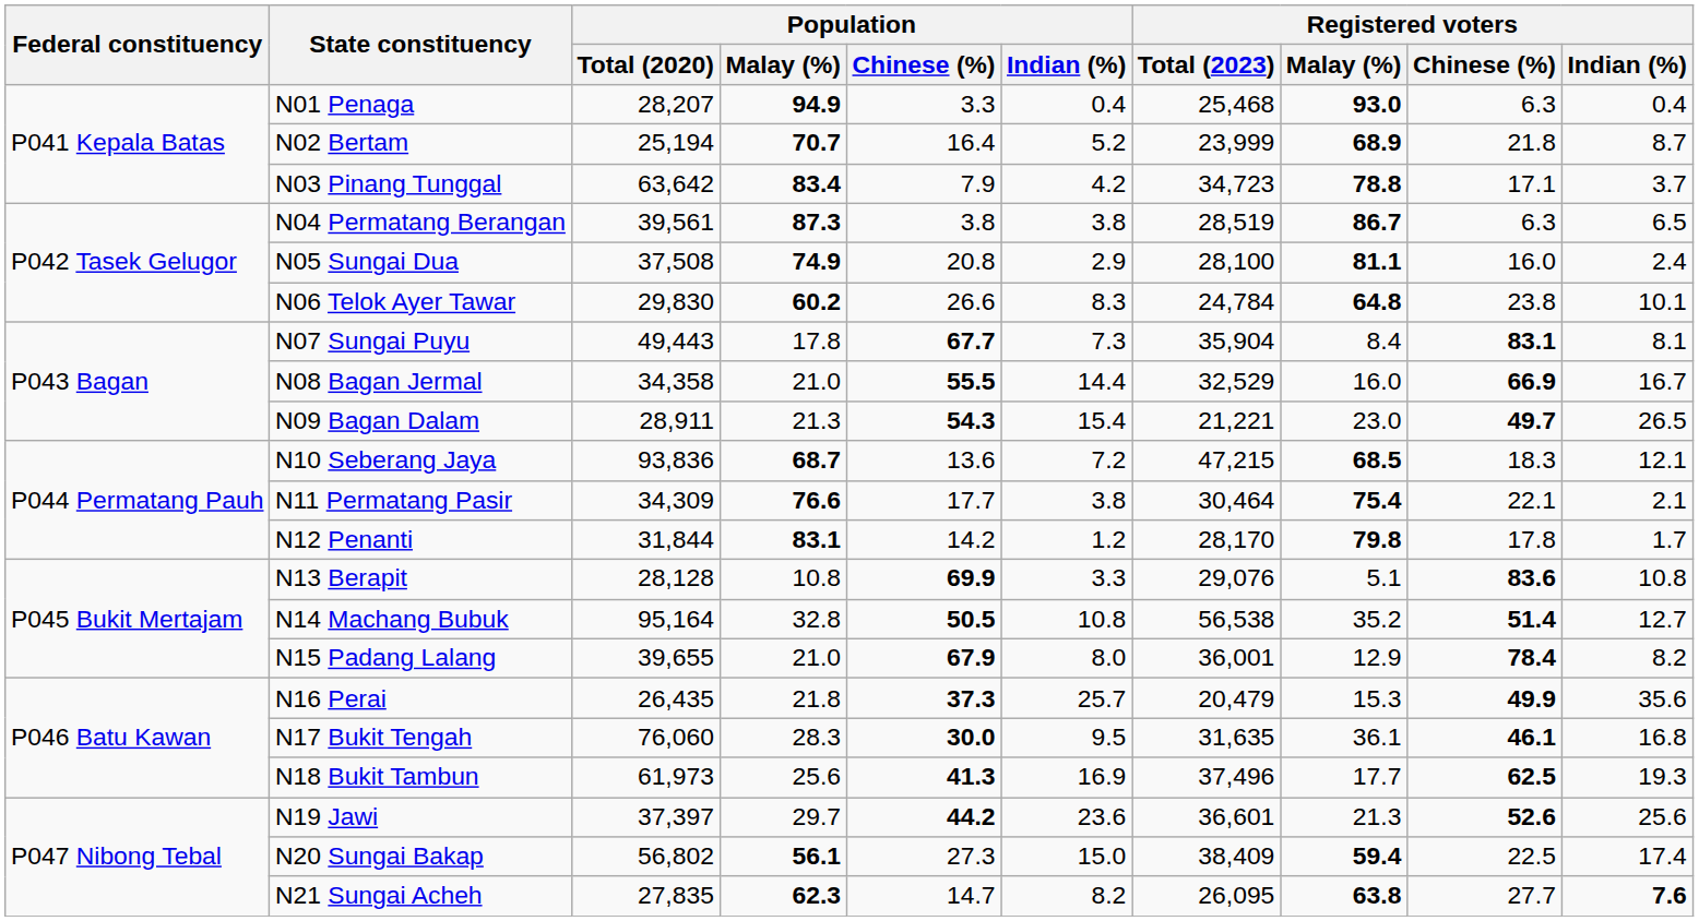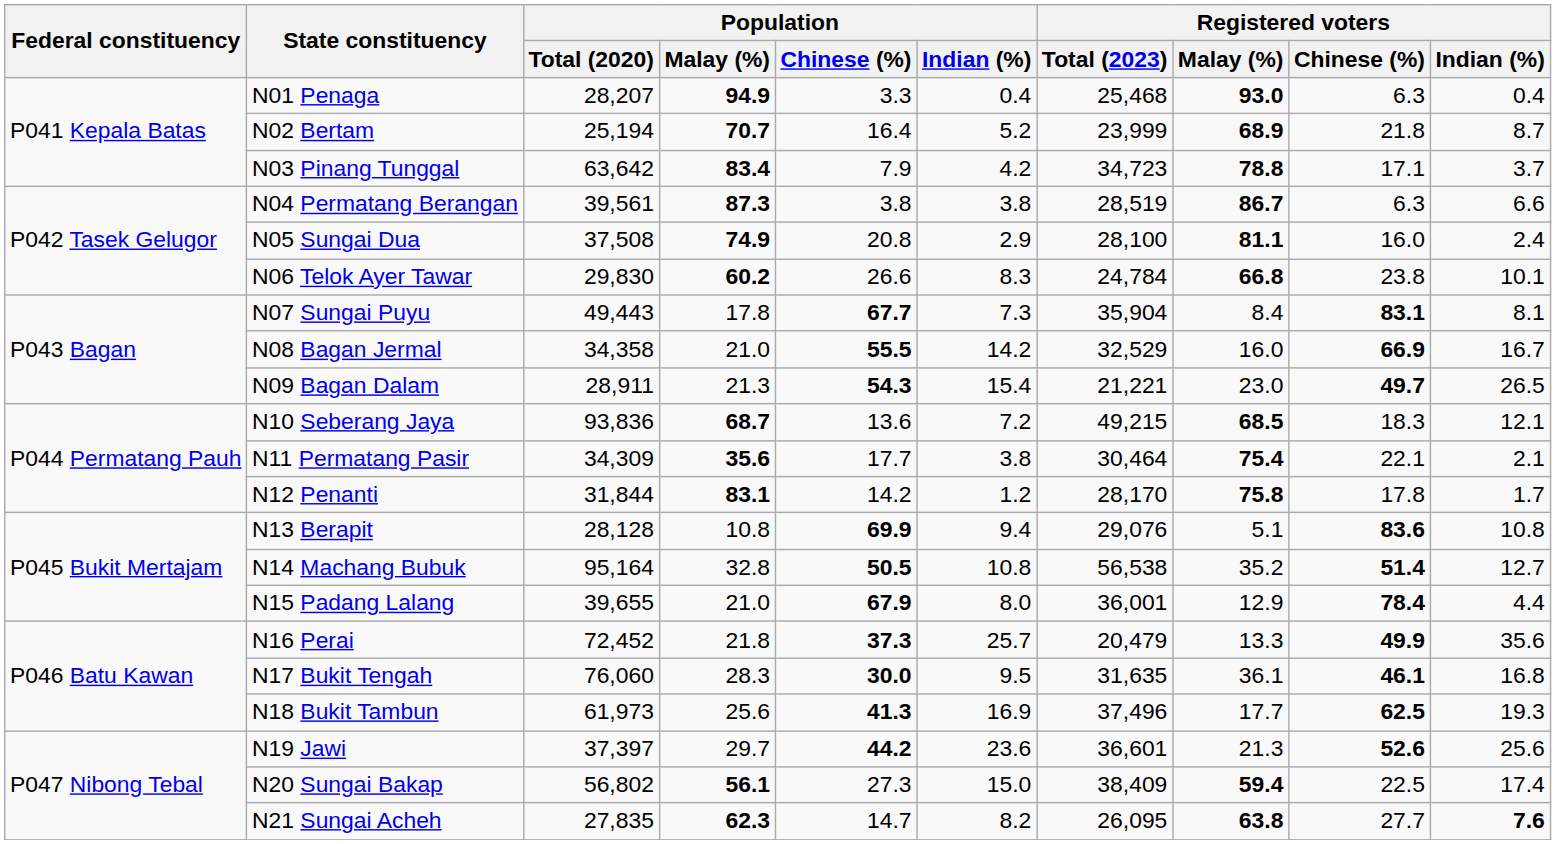 <table class="wikitable sortable">
 <tr>
 <th rowspan="2">Federal constituency</th>
 <th rowspan="2">State constituency</th>
 <th colspan="4">Population</th>
 <th colspan="4">Registered voters</th>
 </tr>
 <tr>
 <th>Total (2020)</th>
 <th>Malay (%)</th>
 <th><a href='#'>Chinese</a> (%)</th>
 <th><a href='#'>Indian</a> (%)</th>
 <th>Total (<a href='#'>2023</a>)</th>
 <th>Malay (%)</th>
 <th>Chinese (%)</th>
 <th>Indian (%)</th>
 </tr>
 <tr>
 <td rowspan="3">P041 <a href='#'>Kepala Batas</a></td>
 <td>N01 <a href='#'>Penaga</a></td>
 <td align="right">28,207</td>
 <td align="right"><strong>94.9</strong></td>
 <td align="right">3.3</td>
 <td align="right">0.4</td>
 <td align="right">25,468</td>
 <td align="right"><strong>93.0</strong></td>
 <td align="right">6.3</td>
 <td align="right">0.4</td>
 </tr>
 <tr>
 <td>N02 <a href='#'>Bertam</a></td>
 <td align="right">25,194</td>
 <td align="right"><strong>70.7</strong></td>
 <td align="right">16.4</td>
 <td align="right">5.2</td>
 <td align="right">23,999</td>
 <td align="right"><strong>68.9</strong></td>
 <td align="right">21.8</td>
 <td align="right">8.7</td>
 </tr>
 <tr>
 <td>N03 <a href='#'>Pinang Tunggal</a></td>
 <td align="right">63,642</td>
 <td align="right"><strong>83.4</strong></td>
 <td align="right">7.9</td>
 <td align="right">4.2</td>
 <td align="right">34,723</td>
 <td align="right"><strong>78.8</strong></td>
 <td align="right">17.1</td>
 <td align="right">3.7</td>
 </tr>
 <tr>
 <td rowspan="3">P042 <a href='#'>Tasek Gelugor</a></td>
 <td>N04 <a href='#'>Permatang Berangan</a></td>
 <td align="right">39,561</td>
 <td align="right"><strong>87.3</strong></td>
 <td align="right">3.8</td>
 <td align="right">3.8</td>
 <td align="right">28,519</td>
 <td align="right"><strong>86.7</strong></td>
 <td align="right">6.3</td>
-<td align="right">6.5</td>
+<td align="right">6.6</td>
 </tr>
 <tr>
 <td>N05 <a href='#'>Sungai Dua</a></td>
 <td align="right">37,508</td>
 <td align="right"><strong>74.9</strong></td>
 <td align="right">20.8</td>
 <td align="right">2.9</td>
 <td align="right">28,100</td>
 <td align="right"><strong>81.1</strong></td>
 <td align="right">16.0</td>
 <td align="right">2.4</td>
 </tr>
 <tr>
 <td>N06 <a href='#'>Telok Ayer Tawar</a></td>
 <td align="right">29,830</td>
 <td align="right"><strong>60.2</strong></td>
 <td align="right">26.6</td>
 <td align="right">8.3</td>
 <td align="right">24,784</td>
-<td align="right"><strong>64.8</strong></td>
+<td align="right"><strong>66.8</strong></td>
 <td align="right">23.8</td>
 <td align="right">10.1</td>
 </tr>
 <tr>
 <td rowspan="3">P043 <a href='#'>Bagan</a></td>
 <td>N07 <a href='#'>Sungai Puyu</a></td>
 <td align="right">49,443</td>
 <td align="right">17.8</td>
 <td align="right"><strong>67.7</strong></td>
 <td align="right">7.3</td>
 <td align="right">35,904</td>
 <td align="right">8.4</td>
 <td align="right"><strong>83.1</strong></td>
 <td align="right">8.1</td>
 </tr>
 <tr>
 <td>N08 <a href='#'>Bagan Jermal</a></td>
 <td align="right">34,358</td>
 <td align="right">21.0</td>
 <td align="right"><strong>55.5</strong></td>
-<td align="right">14.4</td>
+<td align="right">14.2</td>
 <td align="right">32,529</td>
 <td align="right">16.0</td>
 <td align="right"><strong>66.9</strong></td>
 <td align="right">16.7</td>
 </tr>
 <tr>
 <td>N09 <a href='#'>Bagan Dalam</a></td>
 <td align="right">28,911</td>
 <td align="right">21.3</td>
 <td align="right"><strong>54.3</strong></td>
 <td align="right">15.4</td>
 <td align="right">21,221</td>
 <td align="right">23.0</td>
 <td align="right"><strong>49.7</strong></td>
 <td align="right">26.5</td>
 </tr>
 <tr>
 <td rowspan="3">P044 <a href='#'>Permatang Pauh</a></td>
 <td>N10 <a href='#'>Seberang Jaya</a></td>
 <td align="right">93,836</td>
 <td align="right"><strong>68.7</strong></td>
 <td align="right">13.6</td>
 <td align="right">7.2</td>
-<td align="right">47,215</td>
+<td align="right">49,215</td>
 <td align="right"><strong>68.5</strong></td>
 <td align="right">18.3</td>
 <td align="right">12.1</td>
 </tr>
 <tr>
 <td>N11 <a href='#'>Permatang Pasir</a></td>
 <td align="right">34,309</td>
-<td align="right"><strong>76.6</strong></td>
+<td align="right"><strong>35.6</strong></td>
 <td align="right">17.7</td>
 <td align="right">3.8</td>
 <td align="right">30,464</td>
 <td align="right"><strong>75.4</strong></td>
 <td align="right">22.1</td>
 <td align="right">2.1</td>
 </tr>
 <tr>
 <td>N12 <a href='#'>Penanti</a></td>
 <td align="right">31,844</td>
 <td align="right"><strong>83.1</strong></td>
 <td align="right">14.2</td>
 <td align="right">1.2</td>
 <td align="right">28,170</td>
-<td align="right"><strong>79.8</strong></td>
+<td align="right"><strong>75.8</strong></td>
 <td align="right">17.8</td>
 <td align="right">1.7</td>
 </tr>
 <tr>
 <td rowspan="3">P045 <a href='#'>Bukit Mertajam</a></td>
 <td>N13 <a href='#'>Berapit</a></td>
 <td align="right">28,128</td>
 <td align="right">10.8</td>
 <td align="right"><strong>69.9</strong></td>
-<td align="right">3.3</td>
+<td align="right">9.4</td>
 <td align="right">29,076</td>
 <td align="right">5.1</td>
 <td align="right"><strong>83.6</strong></td>
 <td align="right">10.8</td>
 </tr>
 <tr>
 <td>N14 <a href='#'>Machang Bubuk</a></td>
 <td align="right">95,164</td>
 <td align="right">32.8</td>
 <td align="right"><strong>50.5</strong></td>
 <td align="right">10.8</td>
 <td align="right">56,538</td>
 <td align="right">35.2</td>
 <td align="right"><strong>51.4</strong></td>
 <td align="right">12.7</td>
 </tr>
 <tr>
 <td>N15 <a href='#'>Padang Lalang</a></td>
 <td align="right">39,655</td>
 <td align="right">21.0</td>
 <td align="right"><strong>67.9</strong></td>
 <td align="right">8.0</td>
 <td align="right">36,001</td>
 <td align="right">12.9</td>
 <td align="right"><strong>78.4</strong></td>
-<td align="right">8.2</td>
+<td align="right">4.4</td>
 </tr>
 <tr>
 <td rowspan="3">P046 <a href='#'>Batu Kawan</a></td>
 <td>N16 <a href='#'>Perai</a></td>
-<td align="right">26,435</td>
+<td align="right">72,452</td>
 <td align="right">21.8</td>
 <td align="right"><strong>37.3</strong></td>
 <td align="right">25.7</td>
 <td align="right">20,479</td>
-<td align="right">15.3</td>
+<td align="right">13.3</td>
 <td align="right"><strong>49.9</strong></td>
 <td align="right">35.6</td>
 </tr>
 <tr>
 <td>N17 <a href='#'>Bukit Tengah</a></td>
 <td align="right">76,060</td>
 <td align="right">28.3</td>
 <td align="right"><strong>30.0</strong></td>
 <td align="right">9.5</td>
 <td align="right">31,635</td>
 <td align="right">36.1</td>
 <td align="right"><strong>46.1</strong></td>
 <td align="right">16.8</td>
 </tr>
 <tr>
 <td>N18 <a href='#'>Bukit Tambun</a></td>
 <td align="right">61,973</td>
 <td align="right">25.6</td>
 <td align="right"><strong>41.3</strong></td>
 <td align="right">16.9</td>
 <td align="right">37,496</td>
 <td align="right">17.7</td>
 <td align="right"><strong>62.5</strong></td>
 <td align="right">19.3</td>
 </tr>
 <tr>
 <td rowspan="3">P047 <a href='#'>Nibong Tebal</a></td>
 <td>N19 <a href='#'>Jawi</a></td>
 <td align="right">37,397</td>
 <td align="right">29.7</td>
 <td align="right"><strong>44.2</strong></td>
 <td align="right">23.6</td>
 <td align="right">36,601</td>
 <td align="right">21.3</td>
 <td align="right"><strong>52.6</strong></td>
 <td align="right">25.6</td>
 </tr>
 <tr>
 <td>N20 <a href='#'>Sungai Bakap</a></td>
 <td align="right">56,802</td>
 <td align="right"><strong>56.1</strong></td>
 <td align="right">27.3</td>
 <td align="right">15.0</td>
 <td align="right">38,409</td>
 <td align="right"><strong>59.4</strong></td>
 <td align="right">22.5</td>
 <td align="right">17.4</td>
 </tr>
 <tr>
 <td>N21 <a href='#'>Sungai Acheh</a></td>
 <td align="right">27,835</td>
 <td align="right"><strong>62.3</strong></td>
 <td align="right">14.7</td>
 <td align="right">8.2</td>
 <td align="right">26,095</td>
 <td align="right"><strong>63.8</strong></td>
 <td align="right">27.7</td>
 <td align="right"><strong>7.6</strong></td>
 </tr>
 </table>
